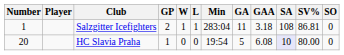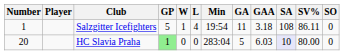 <table class="wikitable sortable" style="text-align: center;">
 <tr>
 <th>Number</th>
 <th>Player</th>
 <th>Club</th>
 <th>GP</th>
 <th>W</th>
 <th>L</th>
 <th>Min</th>
 <th>GA</th>
 <th>GAA</th>
 <th>SA</th>
 <th>SV%</th>
 <th>SO</th>
 </tr>
 <tr>
 <td>1</td>
 <td align=left></td>
 <td align=left> <a href='#'>Salzgitter Icefighters</a></td>
-<td>2</td>
+<td>5</td>
 <td>1</td>
-<td>1</td>
-<td>283:04</td>
+<td>4</td>
+<td>19:54</td>
 <td>11</td>
 <td>3.18</td>
 <td>108</td>
-<td>86.81</td>
+<td>86.11</td>
 <td>0</td>
 </tr>
 <tr>
 <td>20</td>
 <td align=left></td>
 <td align=left> <a href='#'>HC Slavia Praha</a></td>
-<td>1</td>
+<td style="background: lightgreen;">1</td>
 <td>0</td>
 <td>0</td>
-<td>19:54</td>
+<td>283:04</td>
 <td>5</td>
-<td>6.08</td>
+<td>6.03</td>
 <td style="background: lavender;">10</td>
 <td>80.00</td>
 <td>0</td>
 </tr>
 </table>
